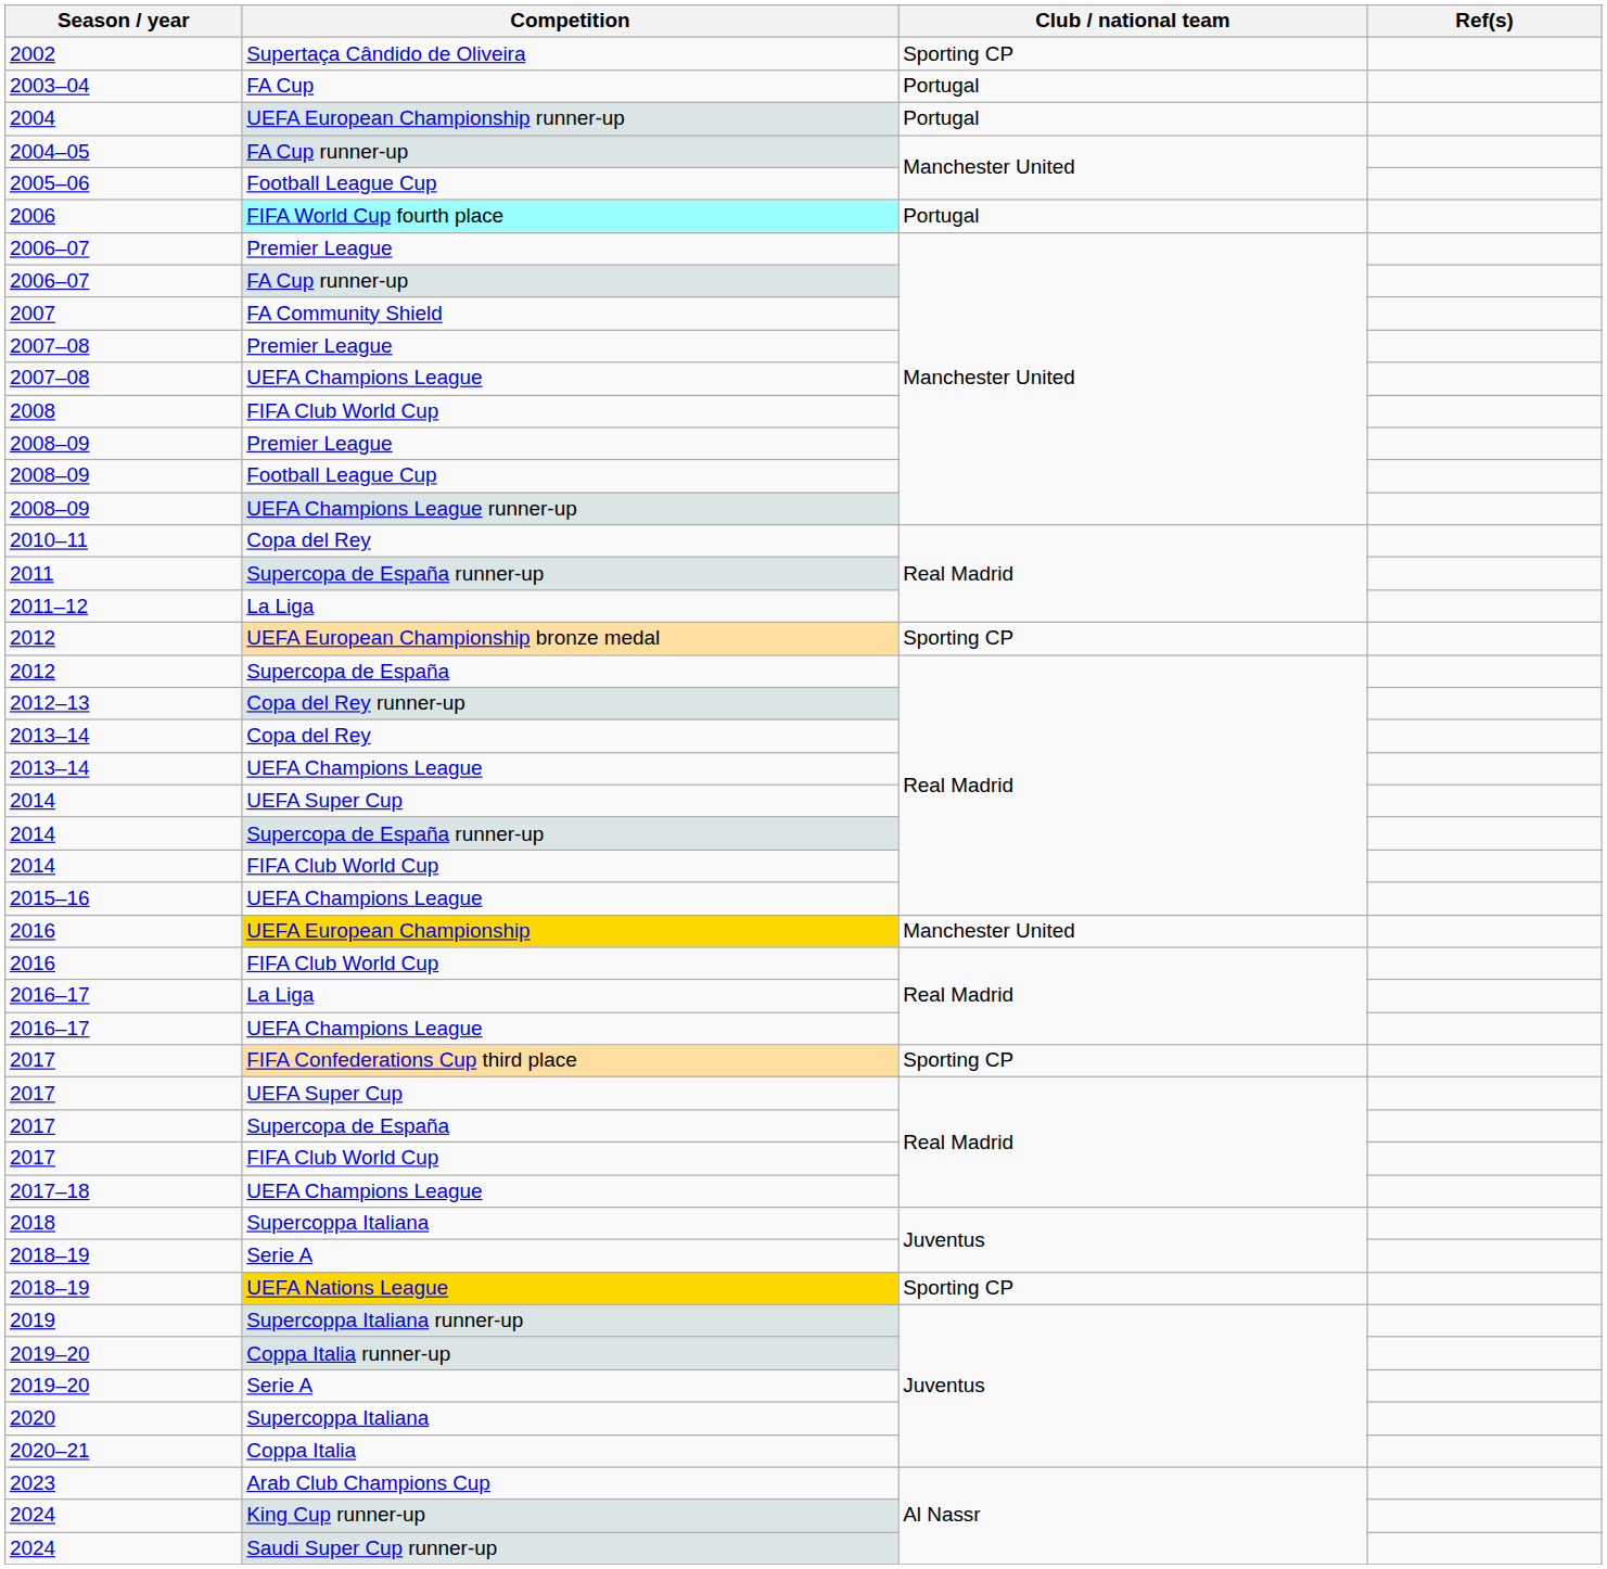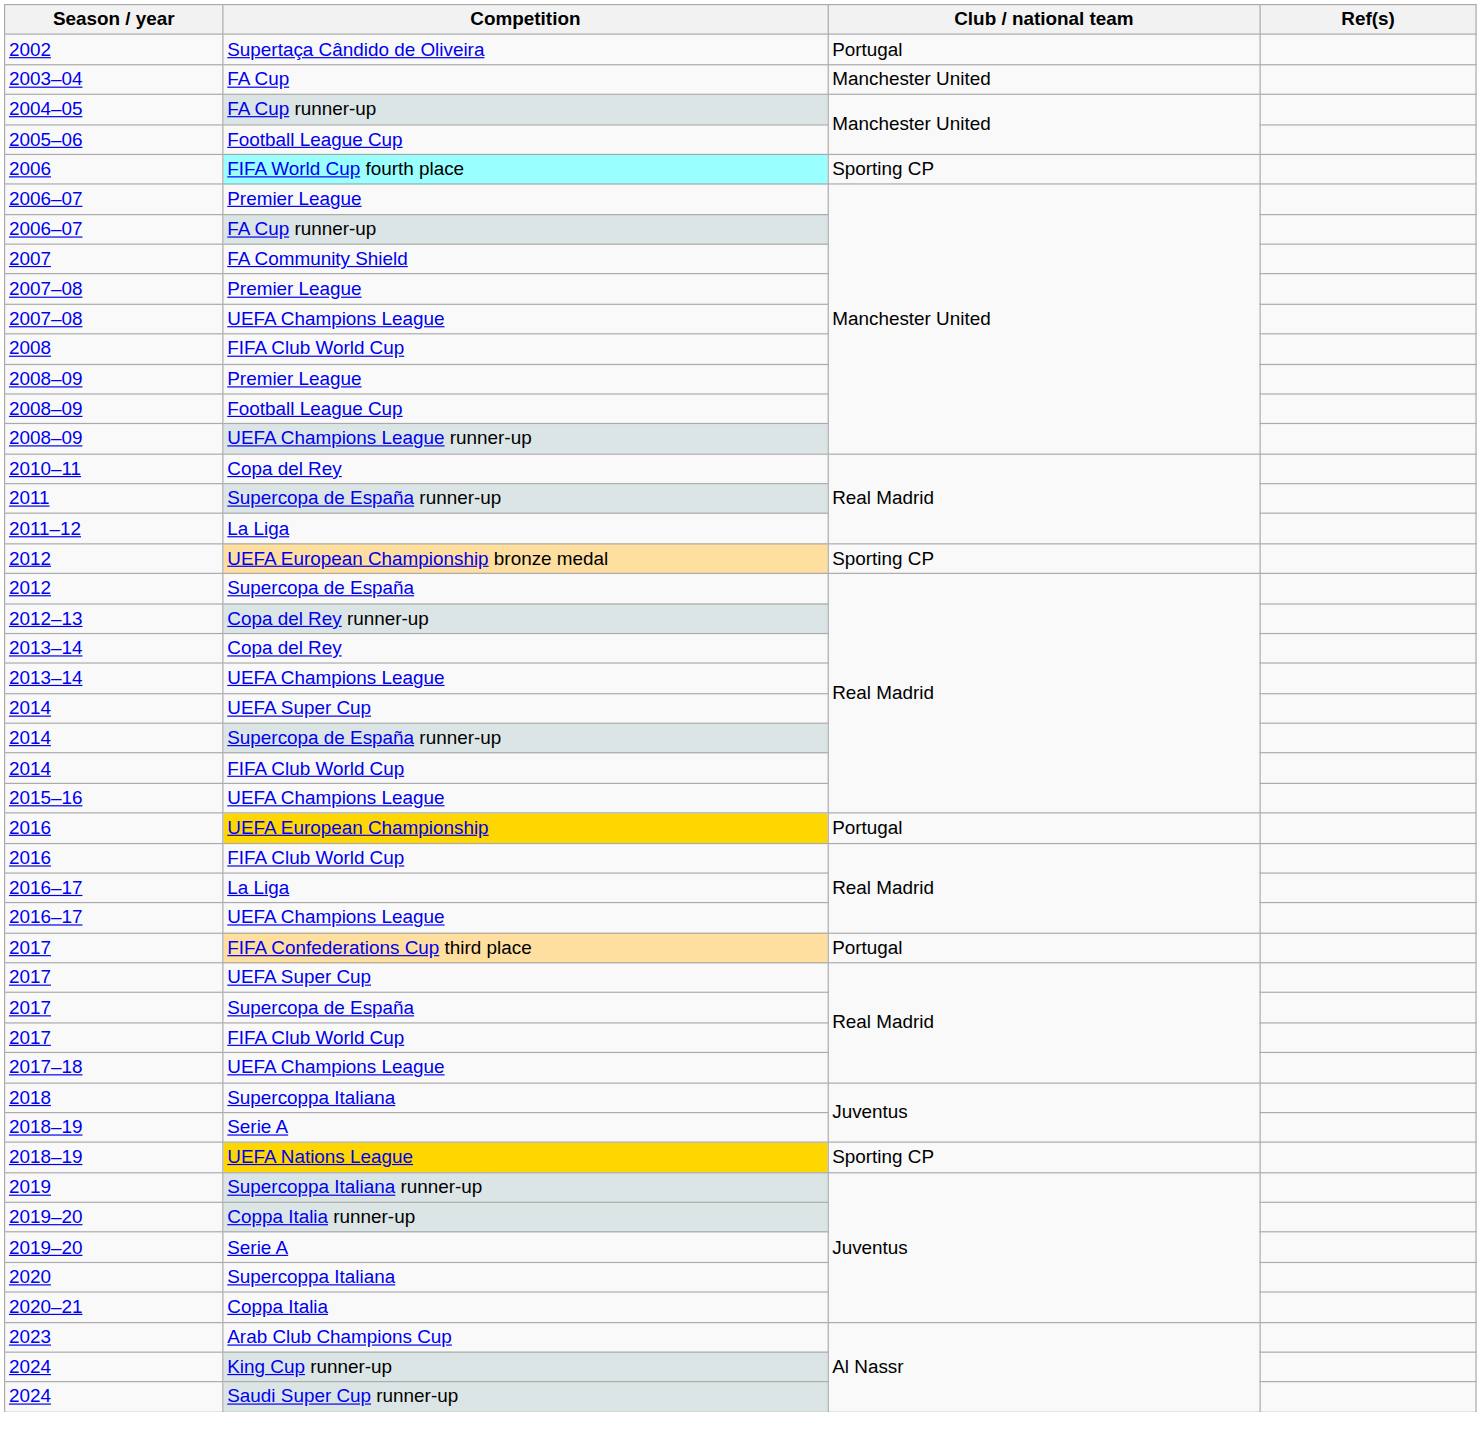 <table class="wikitable sortable">
 <tr>
 <th scope="col" width=5%>Season / year</th>
 <th scope="col" style="width:14%;">Competition</th>
 <th scope="col" style="width:10%;">Club / national team</th>
 <th scope="col" width=5%>Ref(s)</th>
 </tr>
 <tr>
 <td><a href='#'>2002</a></td>
 <td><a href='#'>Supertaça Cândido de Oliveira</a></td>
-<td>Sporting CP</td>
+<td>Portugal</td>
 <td></td>
 </tr>
 <tr>
 <td><a href='#'>2003–04</a></td>
 <td><a href='#'>FA Cup</a></td>
-<td>Portugal</td>
-<td></td>
-</tr>
-<tr>
-<td><a href='#'>2004</a></td>
-<td style="background:#DCE5E5"><a href='#'>UEFA European Championship</a> runner-up</td>
-<td>Portugal</td>
+<td>Manchester United</td>
 <td></td>
 </tr>
 <tr>
 <td><a href='#'>2004–05</a></td>
 <td style="background:#DCE5E5"><a href='#'>FA Cup</a> runner-up</td>
 <td rowspan="2">Manchester United</td>
 <td></td>
 </tr>
 <tr>
 <td><a href='#'>2005–06</a></td>
 <td><a href='#'>Football League Cup</a></td>
 <td></td>
 </tr>
 <tr>
 <td><a href='#'>2006</a></td>
 <td style="background:#99FFFF"><a href='#'>FIFA World Cup</a> fourth place</td>
-<td>Portugal</td>
+<td>Sporting CP</td>
 <td></td>
 </tr>
 <tr>
 <td><a href='#'>2006–07</a></td>
 <td><a href='#'>Premier League</a></td>
 <td rowspan="9">Manchester United</td>
 <td></td>
 </tr>
 <tr>
 <td><a href='#'>2006–07</a></td>
 <td style="background:#DCE5E5"><a href='#'>FA Cup</a> runner-up</td>
 <td></td>
 </tr>
 <tr>
 <td><a href='#'>2007</a></td>
 <td><a href='#'>FA Community Shield</a></td>
 <td></td>
 </tr>
 <tr>
 <td><a href='#'>2007–08</a></td>
 <td><a href='#'>Premier League</a></td>
 <td></td>
 </tr>
 <tr>
 <td><a href='#'>2007–08</a></td>
 <td><a href='#'>UEFA Champions League</a></td>
 <td></td>
 </tr>
 <tr>
 <td><a href='#'>2008</a></td>
 <td><a href='#'>FIFA Club World Cup</a></td>
 <td></td>
 </tr>
 <tr>
 <td><a href='#'>2008–09</a></td>
 <td><a href='#'>Premier League</a></td>
 <td></td>
 </tr>
 <tr>
 <td><a href='#'>2008–09</a></td>
 <td><a href='#'>Football League Cup</a></td>
 <td></td>
 </tr>
 <tr>
 <td><a href='#'>2008–09</a></td>
 <td style="background:#DCE5E5"><a href='#'>UEFA Champions League</a> runner-up</td>
 <td></td>
 </tr>
 <tr>
 <td><a href='#'>2010–11</a></td>
 <td><a href='#'>Copa del Rey</a></td>
 <td rowspan="3">Real Madrid</td>
 <td></td>
 </tr>
 <tr>
 <td><a href='#'>2011</a></td>
 <td style="background:#DCE5E5"><a href='#'>Supercopa de España</a> runner-up</td>
 <td></td>
 </tr>
 <tr>
 <td><a href='#'>2011–12</a></td>
 <td><a href='#'>La Liga</a></td>
 <td></td>
 </tr>
 <tr>
 <td><a href='#'>2012</a></td>
 <td style="background:#FFDF9F"><a href='#'>UEFA European Championship</a> bronze medal</td>
 <td>Sporting CP</td>
 <td></td>
 </tr>
 <tr>
 <td><a href='#'>2012</a></td>
 <td><a href='#'>Supercopa de España</a></td>
 <td rowspan="8">Real Madrid</td>
 <td></td>
 </tr>
 <tr>
 <td><a href='#'>2012–13</a></td>
 <td style="background:#DCE5E5"><a href='#'>Copa del Rey</a> runner-up</td>
 <td></td>
 </tr>
 <tr>
 <td><a href='#'>2013–14</a></td>
 <td><a href='#'>Copa del Rey</a></td>
 <td></td>
 </tr>
 <tr>
 <td><a href='#'>2013–14</a></td>
 <td><a href='#'>UEFA Champions League</a></td>
 <td></td>
 </tr>
 <tr>
 <td><a href='#'>2014</a></td>
 <td><a href='#'>UEFA Super Cup</a></td>
 <td></td>
 </tr>
 <tr>
 <td><a href='#'>2014</a></td>
 <td style="background:#DCE5E5"><a href='#'>Supercopa de España</a> runner-up</td>
 <td></td>
 </tr>
 <tr>
 <td><a href='#'>2014</a></td>
 <td><a href='#'>FIFA Club World Cup</a></td>
 <td></td>
 </tr>
 <tr>
 <td><a href='#'>2015–16</a></td>
 <td><a href='#'>UEFA Champions League</a></td>
 <td></td>
 </tr>
 <tr>
 <td><a href='#'>2016</a></td>
 <td bgcolor="#FFD700"><a href='#'>UEFA European Championship</a></td>
-<td>Manchester United</td>
+<td>Portugal</td>
 <td></td>
 </tr>
 <tr>
 <td><a href='#'>2016</a></td>
 <td><a href='#'>FIFA Club World Cup</a></td>
 <td rowspan="3">Real Madrid</td>
 <td></td>
 </tr>
 <tr>
 <td><a href='#'>2016–17</a></td>
 <td><a href='#'>La Liga</a></td>
 <td></td>
 </tr>
 <tr>
 <td><a href='#'>2016–17</a></td>
 <td><a href='#'>UEFA Champions League</a></td>
 <td></td>
 </tr>
 <tr>
 <td><a href='#'>2017</a></td>
 <td style="background:#FFDF9F"><a href='#'>FIFA Confederations Cup</a> third place</td>
-<td>Sporting CP</td>
+<td>Portugal</td>
 <td></td>
 </tr>
 <tr>
 <td><a href='#'>2017</a></td>
 <td><a href='#'>UEFA Super Cup</a></td>
 <td rowspan="4">Real Madrid</td>
 <td></td>
 </tr>
 <tr>
 <td><a href='#'>2017</a></td>
 <td><a href='#'>Supercopa de España</a></td>
 <td></td>
 </tr>
 <tr>
 <td><a href='#'>2017</a></td>
 <td><a href='#'>FIFA Club World Cup</a></td>
 <td></td>
 </tr>
 <tr>
 <td><a href='#'>2017–18</a></td>
 <td><a href='#'>UEFA Champions League</a></td>
 <td></td>
 </tr>
 <tr>
 <td><a href='#'>2018</a></td>
 <td><a href='#'>Supercoppa Italiana</a></td>
 <td rowspan="2">Juventus</td>
 <td></td>
 </tr>
 <tr>
 <td><a href='#'>2018–19</a></td>
 <td><a href='#'>Serie A</a></td>
 <td></td>
 </tr>
 <tr>
 <td><a href='#'>2018–19</a></td>
 <td bgcolor="#FFD700"><a href='#'>UEFA Nations League</a></td>
 <td>Sporting CP</td>
 <td></td>
 </tr>
 <tr>
 <td><a href='#'>2019</a></td>
 <td style="background:#DCE5E5"><a href='#'>Supercoppa Italiana</a> runner-up</td>
 <td rowspan="5">Juventus</td>
 <td></td>
 </tr>
 <tr>
 <td><a href='#'>2019–20</a></td>
 <td style="background:#DCE5E5"><a href='#'>Coppa Italia</a> runner-up</td>
 <td></td>
 </tr>
 <tr>
 <td><a href='#'>2019–20</a></td>
 <td><a href='#'>Serie A</a></td>
 <td></td>
 </tr>
 <tr>
 <td><a href='#'>2020</a></td>
 <td><a href='#'>Supercoppa Italiana</a></td>
 <td></td>
 </tr>
 <tr>
 <td><a href='#'>2020–21</a></td>
 <td><a href='#'>Coppa Italia</a></td>
 <td></td>
 </tr>
 <tr>
 <td><a href='#'>2023</a></td>
 <td><a href='#'>Arab Club Champions Cup</a></td>
 <td rowspan="3">Al Nassr</td>
 <td></td>
 </tr>
 <tr>
 <td><a href='#'>2024</a></td>
 <td style="background:#DCE5E5"><a href='#'>King Cup</a> runner-up</td>
 <td></td>
 </tr>
 <tr>
 <td><a href='#'>2024</a></td>
 <td style="background:#DCE5E5"><a href='#'>Saudi Super Cup</a> runner-up</td>
 <td></td>
 </tr>
 </table>
